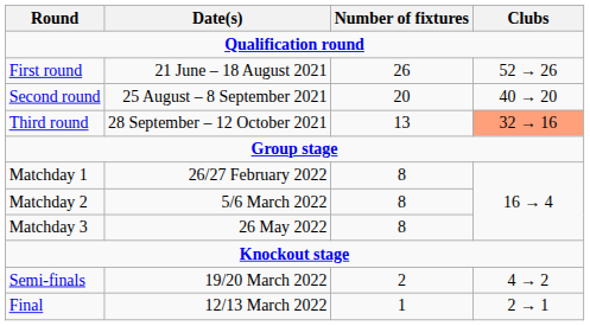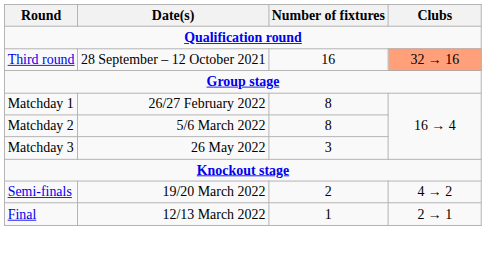 <table class="wikitable" style="text-align:center">
 <tr>
 <th>Round</th>
 <th>Date(s)</th>
 <th>Number of fixtures</th>
 <th width=100>Clubs</th>
 </tr>
 <tr>
 <td colspan=4><strong><a href='#'>Qualification round</a></strong></td>
 </tr>
 <tr>
-<td align=left><a href='#'>First round</a></td>
-<td align=right>21 June – 18 August 2021</td>
-<td>26</td>
-<td>52 → 26</td>
-</tr>
-<tr>
-<td align=left><a href='#'>Second round</a></td>
-<td align=right>25 August – 8 September 2021</td>
-<td>20</td>
-<td>40 → 20</td>
-</tr>
-<tr>
 <td align=left><a href='#'>Third round</a></td>
 <td align=right>28 September – 12 October 2021</td>
-<td>13</td>
+<td>16</td>
 <td style="background: lightsalmon;">32 → 16</td>
 </tr>
 <tr>
 <td colspan=4><strong><a href='#'>Group stage</a></strong></td>
 </tr>
 <tr>
 <td align=left>Matchday 1</td>
 <td align=right>26/27 February 2022</td>
 <td>8</td>
 <td rowspan=3>16 → 4</td>
 </tr>
 <tr>
 <td align=left>Matchday 2</td>
 <td align=right>5/6 March 2022</td>
 <td>8</td>
 </tr>
 <tr>
 <td align=left>Matchday 3</td>
 <td align=right>26 May 2022</td>
-<td>8</td>
+<td>3</td>
 </tr>
 <tr>
 <td colspan=4><strong><a href='#'>Knockout stage</a></strong></td>
 </tr>
 <tr>
 <td align=left><a href='#'>Semi-finals</a></td>
 <td align=right>19/20 March 2022</td>
 <td>2</td>
 <td>4 → 2</td>
 </tr>
 <tr>
 <td align=left><a href='#'>Final</a></td>
 <td align=right>12/13 March 2022</td>
 <td>1</td>
 <td>2 → 1</td>
 </tr>
 </table>
